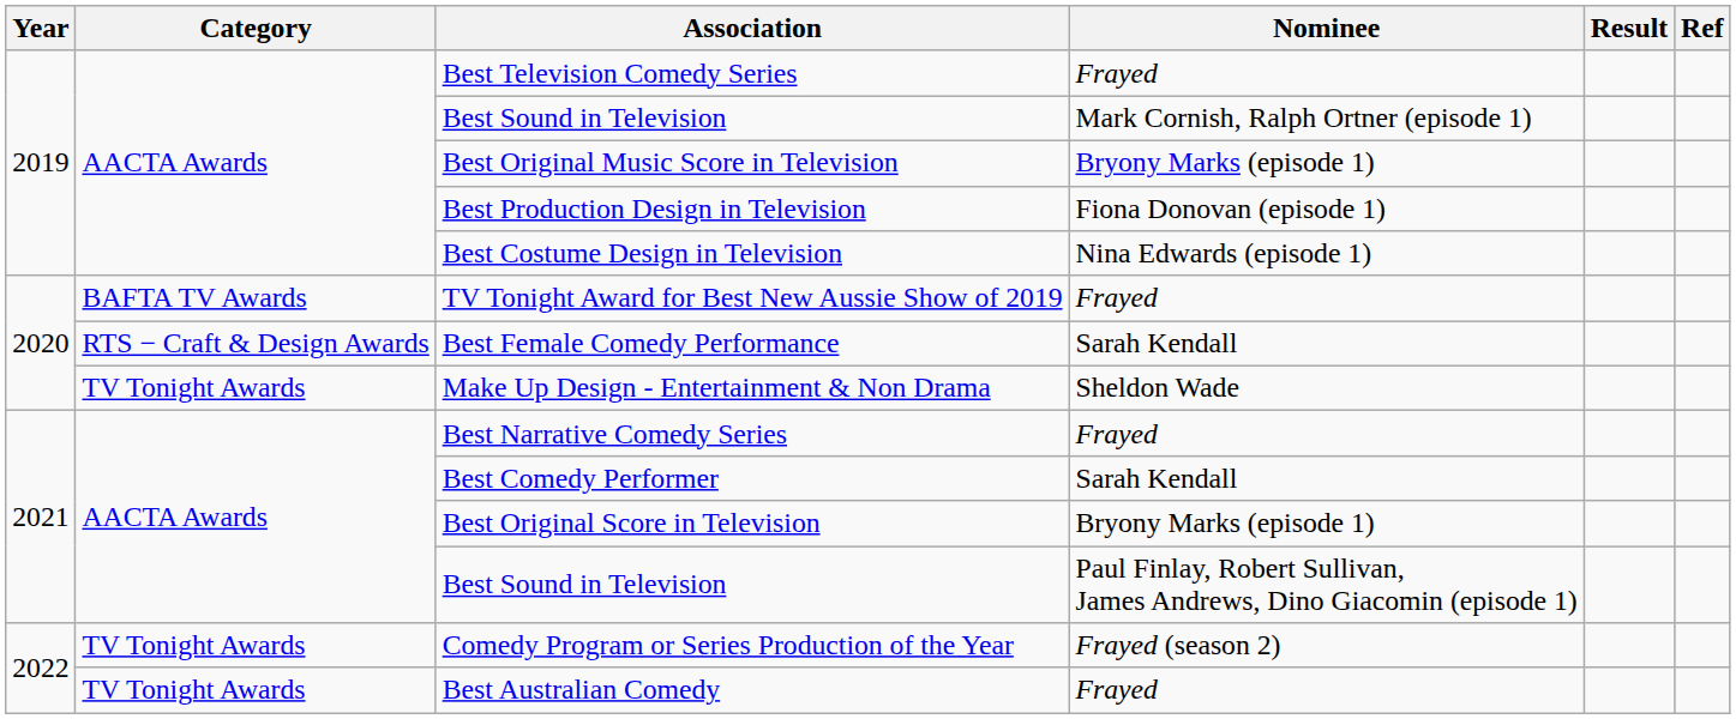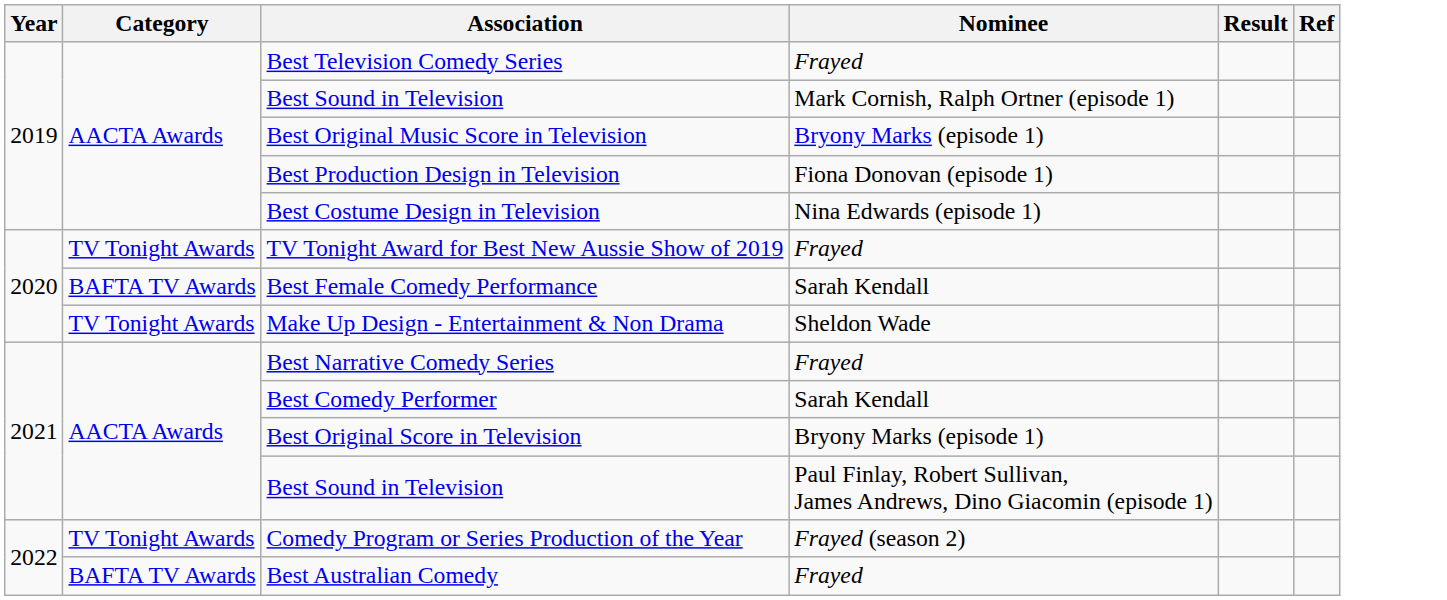 <table class="wikitable">
 <tr>
 <th>Year</th>
 <th>Category</th>
 <th>Association</th>
 <th>Nominee</th>
 <th>Result</th>
 <th>Ref</th>
 </tr>
 <tr>
 <td rowspan="5">2019</td>
 <td rowspan="5"><a href='#'>AACTA Awards</a></td>
 <td><a href='#'>Best Television Comedy Series</a></td>
 <td><em>Frayed</em></td>
 <td></td>
 <td></td>
 </tr>
 <tr>
 <td><a href='#'>Best Sound in Television</a></td>
 <td>Mark Cornish, Ralph Ortner (episode 1)</td>
 <td></td>
 <td></td>
 </tr>
 <tr>
 <td><a href='#'>Best Original Music Score in Television</a></td>
 <td><a href='#'>Bryony Marks</a> (episode 1)</td>
 <td></td>
 <td></td>
 </tr>
 <tr>
 <td><a href='#'>Best Production Design in Television</a></td>
 <td>Fiona Donovan (episode 1)</td>
 <td></td>
 <td></td>
 </tr>
 <tr>
 <td><a href='#'>Best Costume Design in Television</a></td>
 <td>Nina Edwards (episode 1)</td>
 <td></td>
 <td></td>
 </tr>
 <tr>
 <td rowspan="3">2020</td>
-<td><a href='#'>BAFTA TV Awards</a></td>
+<td><a href='#'>TV Tonight Awards</a></td>
 <td><a href='#'>TV Tonight Award for Best New Aussie Show of 2019</a></td>
 <td><em>Frayed</em></td>
 <td></td>
 <td></td>
 </tr>
 <tr>
-<td><a href='#'>RTS − Craft & Design Awards</a></td>
+<td><a href='#'>BAFTA TV Awards</a></td>
 <td><a href='#'>Best Female Comedy Performance</a></td>
 <td>Sarah Kendall</td>
 <td></td>
 <td></td>
 </tr>
 <tr>
 <td><a href='#'>TV Tonight Awards</a></td>
 <td><a href='#'>Make Up Design - Entertainment & Non Drama</a></td>
 <td>Sheldon Wade</td>
 <td></td>
 <td></td>
 </tr>
 <tr>
 <td rowspan="4">2021</td>
 <td rowspan="4"><a href='#'>AACTA Awards</a></td>
 <td><a href='#'>Best Narrative Comedy Series</a></td>
 <td><em>Frayed</em></td>
 <td></td>
 <td></td>
 </tr>
 <tr>
 <td><a href='#'>Best Comedy Performer</a></td>
 <td>Sarah Kendall</td>
 <td></td>
 <td></td>
 </tr>
 <tr>
 <td><a href='#'>Best Original Score in Television</a></td>
 <td>Bryony Marks (episode 1)</td>
 <td></td>
 <td></td>
 </tr>
 <tr>
 <td><a href='#'>Best Sound in Television</a></td>
 <td>Paul Finlay, Robert Sullivan,<br>James Andrews, Dino Giacomin (episode 1)</td>
 <td></td>
 <td></td>
 </tr>
 <tr>
 <td rowspan="2">2022</td>
 <td><a href='#'>TV Tonight Awards</a></td>
 <td><a href='#'>Comedy Program or Series Production of the Year</a></td>
 <td><em>Frayed</em> (season 2)</td>
 <td></td>
 <td></td>
 </tr>
 <tr>
-<td><a href='#'>TV Tonight Awards</a></td>
+<td><a href='#'>BAFTA TV Awards</a></td>
 <td><a href='#'>Best Australian Comedy</a></td>
 <td><em>Frayed</em></td>
 <td></td>
 <td></td>
 </tr>
 </table>
